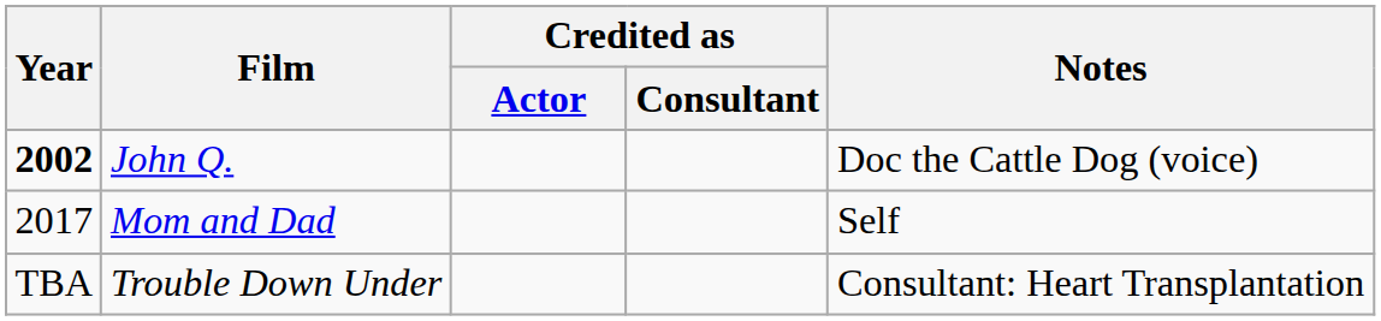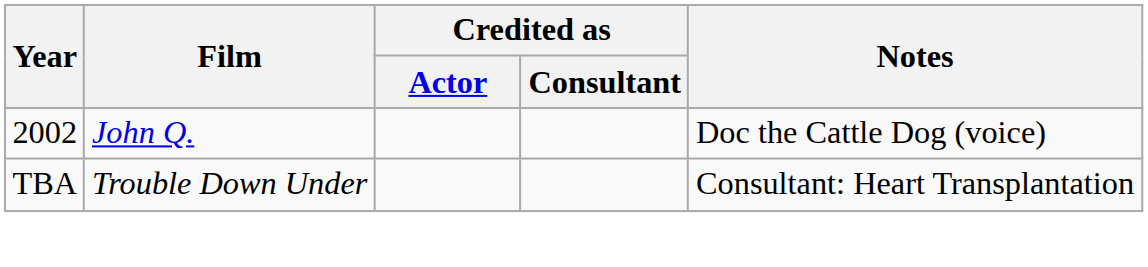 <table class="wikitable">
 <tr>
 <th rowspan="2">Year</th>
 <th rowspan="2">Film</th>
 <th colspan="2">Credited as</th>
 <th rowspan="2">Notes</th>
 </tr>
 <tr>
 <th width="65"><a href='#'>Actor</a></th>
 <th width="65">Consultant</th>
 </tr>
 <tr>
-<td><strong>2002</strong></td>
+<td>2002</td>
 <td><em><a href='#'>John Q.</a></em></td>
 <td></td>
 <td></td>
 <td>Doc the Cattle Dog (voice)</td>
-</tr>
-<tr>
-<td>2017</td>
-<td><a href='#'><em>Mom and Dad</em></a></td>
-<td></td>
-<td></td>
-<td>Self</td>
 </tr>
 <tr>
 <td>TBA</td>
 <td><em>Trouble Down Under</em></td>
 <td></td>
 <td></td>
 <td>Consultant: Heart Transplantation</td>
 </tr>
 </table>
